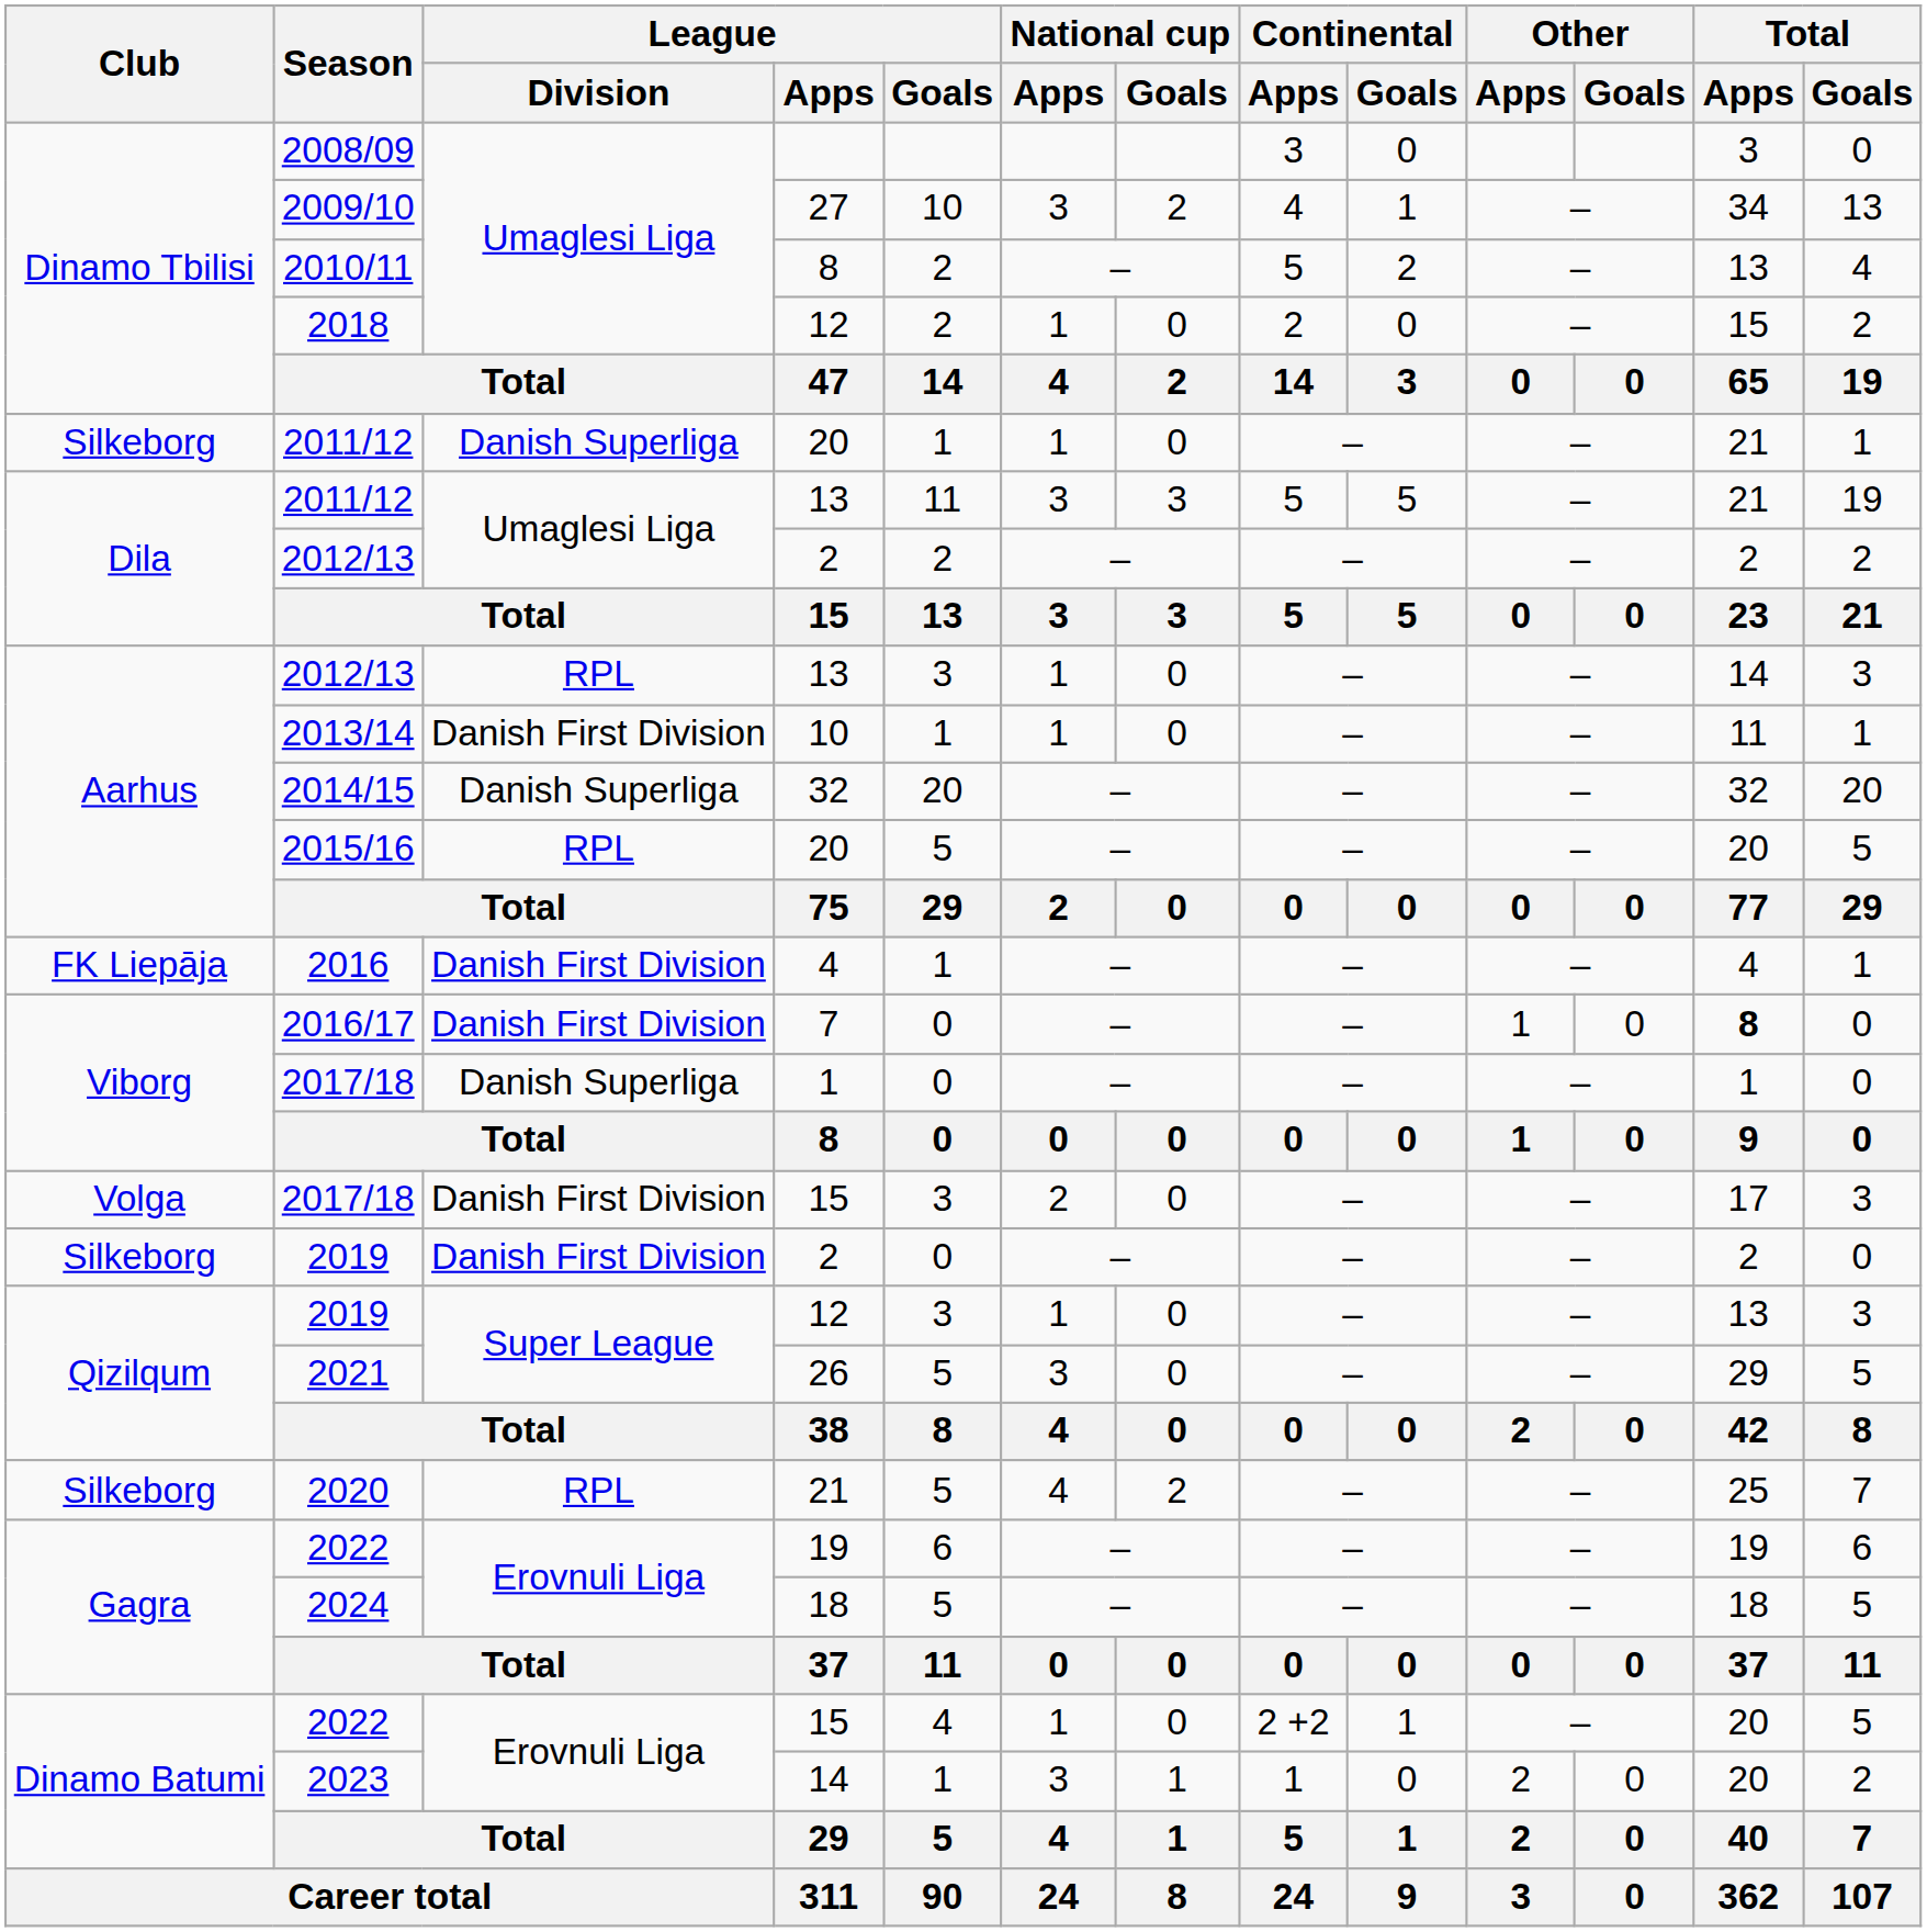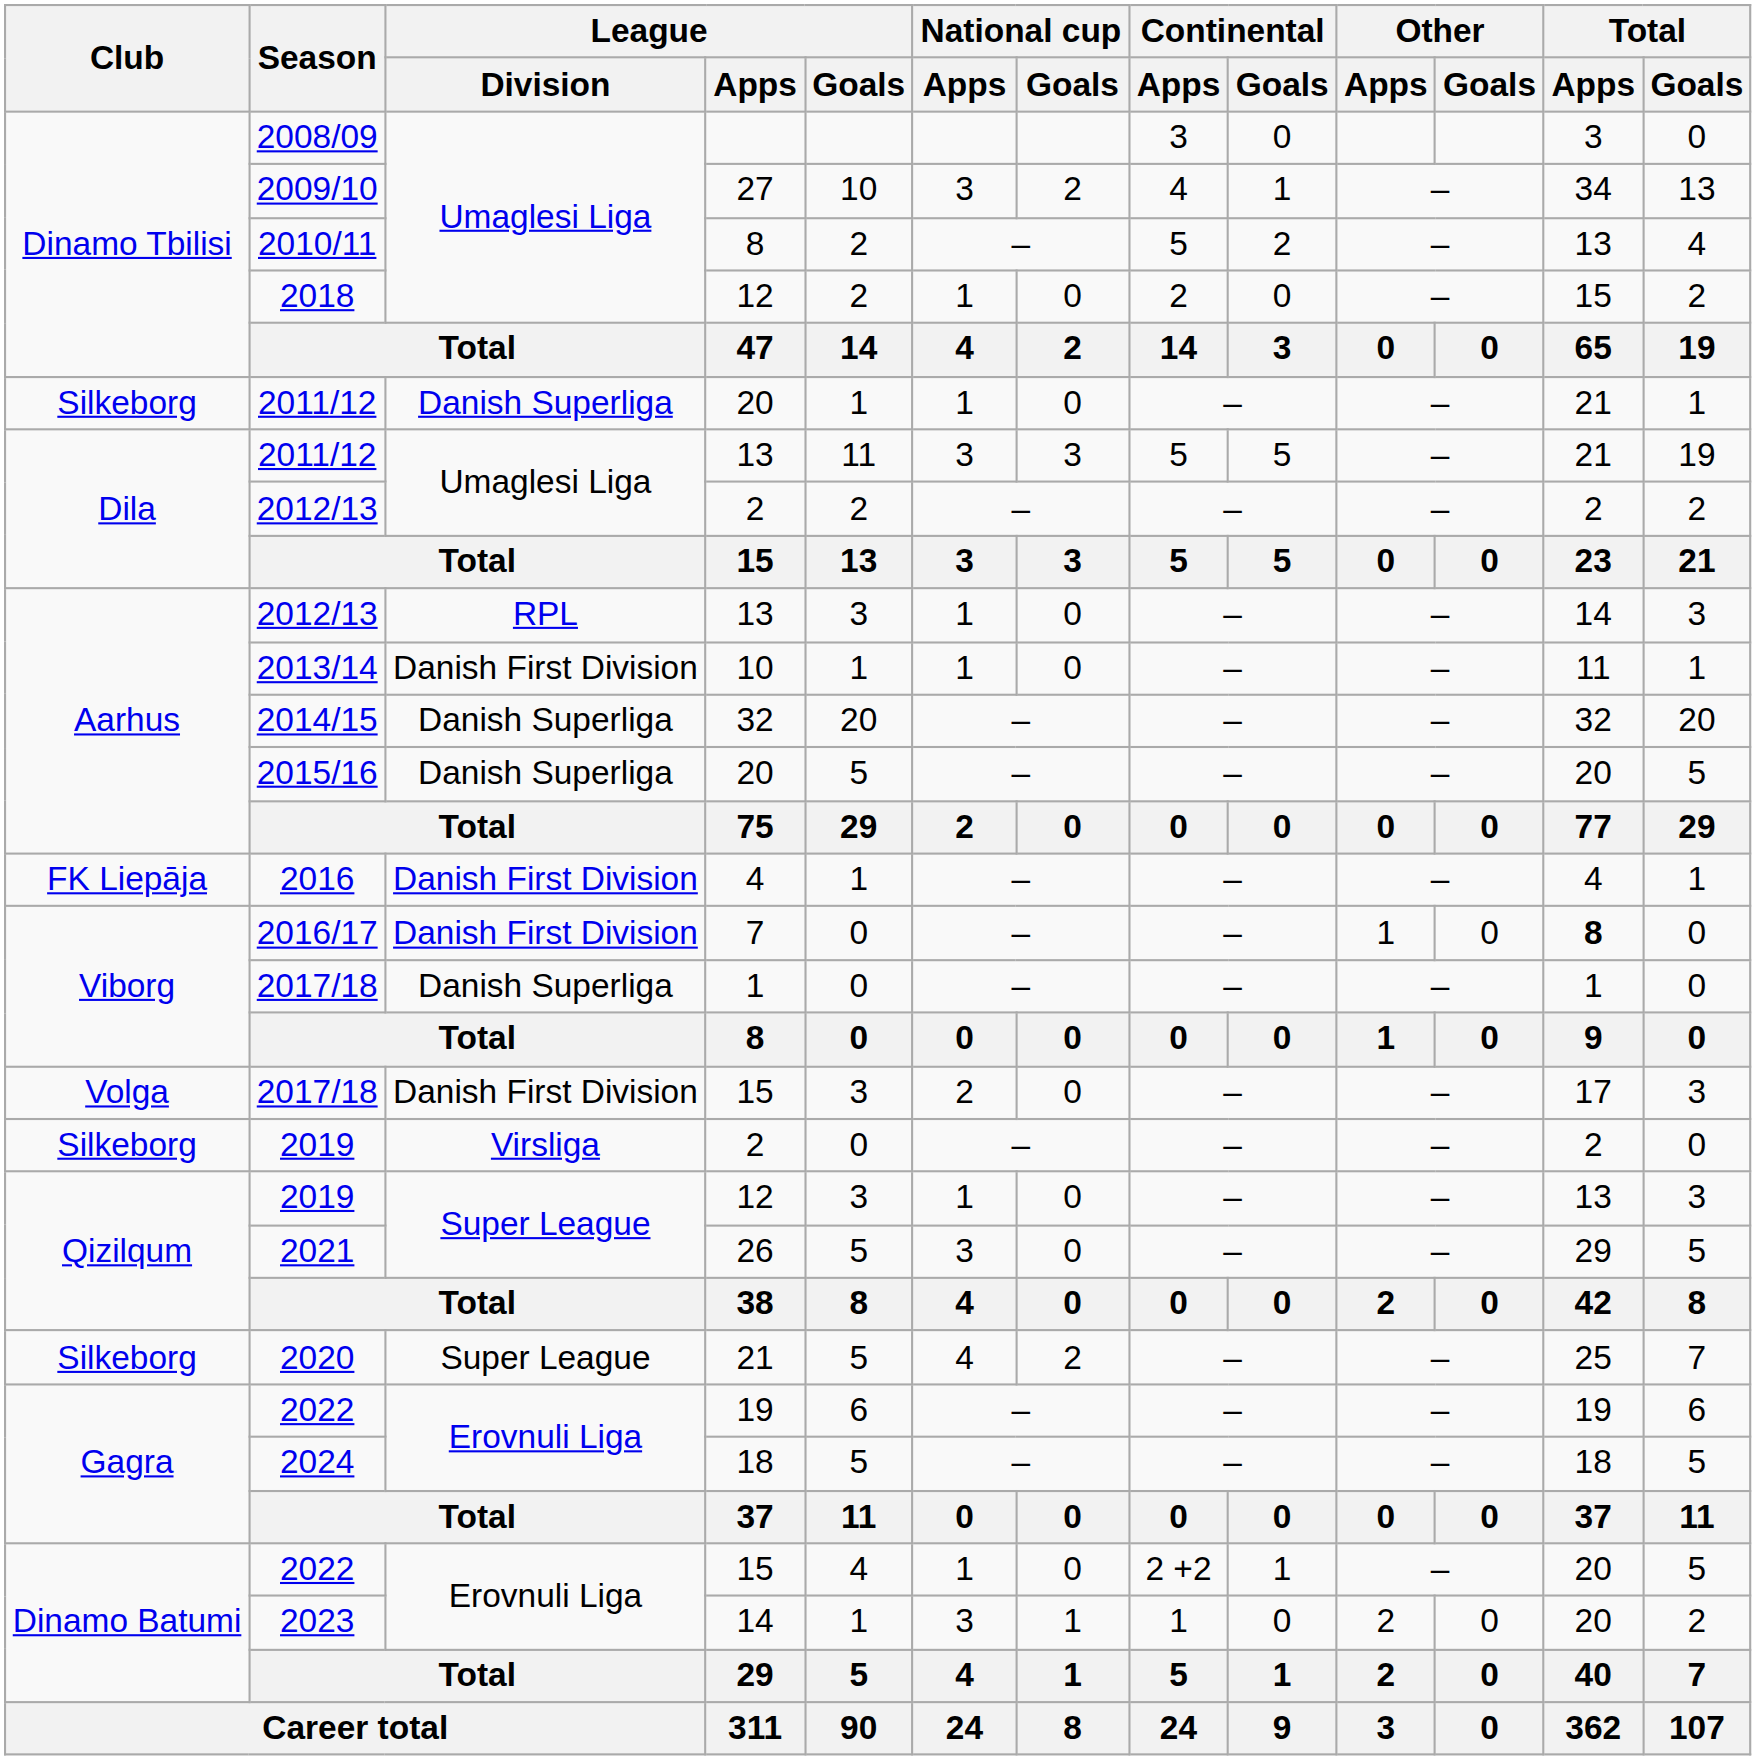 <table class="wikitable" style="text-align:center">
 <tr>
 <th rowspan="2">Club</th>
 <th rowspan="2">Season</th>
 <th colspan="3">League</th>
 <th colspan="2">National cup</th>
 <th colspan="2">Continental</th>
 <th colspan="2">Other</th>
 <th colspan="2">Total</th>
 </tr>
 <tr>
 <th>Division</th>
 <th>Apps</th>
 <th>Goals</th>
 <th>Apps</th>
 <th>Goals</th>
 <th>Apps</th>
 <th>Goals</th>
 <th>Apps</th>
 <th>Goals</th>
 <th>Apps</th>
 <th>Goals</th>
 </tr>
 <tr>
 <td rowspan="5"><a href='#'>Dinamo Tbilisi</a></td>
 <td><a href='#'>2008/09</a></td>
 <td rowspan="4"><a href='#'>Umaglesi Liga</a></td>
 <td></td>
 <td></td>
 <td></td>
 <td></td>
 <td>3</td>
 <td>0</td>
 <td></td>
 <td></td>
 <td>3</td>
 <td>0</td>
 </tr>
 <tr>
 <td><a href='#'>2009/10</a></td>
 <td>27</td>
 <td>10</td>
 <td>3</td>
 <td>2</td>
 <td>4</td>
 <td>1</td>
 <td colspan="2">–</td>
 <td>34</td>
 <td>13</td>
 </tr>
 <tr>
 <td><a href='#'>2010/11</a></td>
 <td>8</td>
 <td>2</td>
 <td colspan="2">–</td>
 <td>5</td>
 <td>2</td>
 <td colspan="2">–</td>
 <td>13</td>
 <td>4</td>
 </tr>
 <tr>
 <td><a href='#'>2018</a></td>
 <td>12</td>
 <td>2</td>
 <td>1</td>
 <td>0</td>
 <td>2</td>
 <td>0</td>
 <td colspan="2">–</td>
 <td>15</td>
 <td>2</td>
 </tr>
 <tr>
 <th colspan="2">Total</th>
 <th>47</th>
 <th>14</th>
 <th>4</th>
 <th>2</th>
 <th>14</th>
 <th>3</th>
 <th>0</th>
 <th>0</th>
 <th>65</th>
 <th>19</th>
 </tr>
 <tr>
 <td><a href='#'>Silkeborg</a></td>
 <td><a href='#'>2011/12</a></td>
 <td><a href='#'>Danish Superliga</a></td>
 <td>20</td>
 <td>1</td>
 <td>1</td>
 <td>0</td>
 <td colspan="2">–</td>
 <td colspan="2">–</td>
 <td>21</td>
 <td>1</td>
 </tr>
 <tr>
 <td rowspan="3"><a href='#'>Dila</a></td>
 <td><a href='#'>2011/12</a></td>
 <td rowspan="2">Umaglesi Liga</td>
 <td>13</td>
 <td>11</td>
 <td>3</td>
 <td>3</td>
 <td>5</td>
 <td>5</td>
 <td colspan="2">–</td>
 <td>21</td>
 <td>19</td>
 </tr>
 <tr>
 <td><a href='#'>2012/13</a></td>
 <td>2</td>
 <td>2</td>
 <td colspan="2">–</td>
 <td colspan="2">–</td>
 <td colspan="2">–</td>
 <td>2</td>
 <td>2</td>
 </tr>
 <tr>
 <th colspan="2">Total</th>
 <th>15</th>
 <th>13</th>
 <th>3</th>
 <th>3</th>
 <th>5</th>
 <th>5</th>
 <th>0</th>
 <th>0</th>
 <th>23</th>
 <th>21</th>
 </tr>
 <tr>
 <td rowspan="5"><a href='#'>Aarhus</a></td>
 <td><a href='#'>2012/13</a></td>
 <td><a href='#'>RPL</a></td>
 <td>13</td>
 <td>3</td>
 <td>1</td>
 <td>0</td>
 <td colspan="2">–</td>
 <td colspan="2">–</td>
 <td>14</td>
 <td>3</td>
 </tr>
 <tr>
 <td><a href='#'>2013/14</a></td>
 <td>Danish First Division</td>
 <td>10</td>
 <td>1</td>
 <td>1</td>
 <td>0</td>
 <td colspan="2">–</td>
 <td colspan="2">–</td>
 <td>11</td>
 <td>1</td>
 </tr>
 <tr>
 <td><a href='#'>2014/15</a></td>
 <td>Danish Superliga</td>
 <td>32</td>
 <td>20</td>
 <td colspan="2">–</td>
 <td colspan="2">–</td>
 <td colspan="2">–</td>
 <td>32</td>
 <td>20</td>
 </tr>
 <tr>
 <td><a href='#'>2015/16</a></td>
-<td><a href='#'>RPL</a></td>
+<td>Danish Superliga</td>
 <td>20</td>
 <td>5</td>
 <td colspan="2">–</td>
 <td colspan="2">–</td>
 <td colspan="2">–</td>
 <td>20</td>
 <td>5</td>
 </tr>
 <tr>
 <th colspan="2">Total</th>
 <th>75</th>
 <th>29</th>
 <th>2</th>
 <th>0</th>
 <th>0</th>
 <th>0</th>
 <th>0</th>
 <th>0</th>
 <th>77</th>
 <th>29</th>
 </tr>
 <tr>
 <td><a href='#'>FK Liepāja</a></td>
 <td><a href='#'>2016</a></td>
 <td><a href='#'>Danish First Division</a></td>
 <td>4</td>
 <td>1</td>
 <td colspan="2">–</td>
 <td colspan="2">–</td>
 <td colspan="2">–</td>
 <td>4</td>
 <td>1</td>
 </tr>
 <tr>
 <td rowspan="3"><a href='#'>Viborg</a></td>
 <td><a href='#'>2016/17</a></td>
 <td><a href='#'>Danish First Division</a></td>
 <td>7</td>
 <td>0</td>
 <td colspan="2">–</td>
 <td colspan="2">–</td>
 <td>1</td>
 <td>0</td>
 <td><strong>8</strong></td>
 <td>0</td>
 </tr>
 <tr>
 <td><a href='#'>2017/18</a></td>
 <td>Danish Superliga</td>
 <td>1</td>
 <td>0</td>
 <td colspan="2">–</td>
 <td colspan="2">–</td>
 <td colspan="2">–</td>
 <td>1</td>
 <td>0</td>
 </tr>
 <tr>
 <th colspan="2">Total</th>
 <th>8</th>
 <th>0</th>
 <th>0</th>
 <th>0</th>
 <th>0</th>
 <th>0</th>
 <th>1</th>
 <th>0</th>
 <th>9</th>
 <th>0</th>
 </tr>
 <tr>
 <td><a href='#'>Volga</a></td>
 <td><a href='#'>2017/18</a></td>
 <td>Danish First Division</td>
 <td>15</td>
 <td>3</td>
 <td>2</td>
 <td>0</td>
 <td colspan="2">–</td>
 <td colspan="2">–</td>
 <td>17</td>
 <td>3</td>
 </tr>
 <tr>
 <td><a href='#'>Silkeborg</a></td>
 <td><a href='#'>2019</a></td>
-<td><a href='#'>Danish First Division</a></td>
+<td><a href='#'>Virsliga</a></td>
 <td>2</td>
 <td>0</td>
 <td colspan="2">–</td>
 <td colspan="2">–</td>
 <td colspan="2">–</td>
 <td>2</td>
 <td>0</td>
 </tr>
 <tr>
 <td rowspan="3"><a href='#'>Qizilqum</a></td>
 <td><a href='#'>2019</a></td>
 <td rowspan="2"><a href='#'>Super League</a></td>
 <td>12</td>
 <td>3</td>
 <td>1</td>
 <td>0</td>
 <td colspan="2">–</td>
 <td colspan="2">–</td>
 <td>13</td>
 <td>3</td>
 </tr>
 <tr>
 <td><a href='#'>2021</a></td>
 <td>26</td>
 <td>5</td>
 <td>3</td>
 <td>0</td>
 <td colspan="2">–</td>
 <td colspan="2">–</td>
 <td>29</td>
 <td>5</td>
 </tr>
 <tr>
 <th colspan="2">Total</th>
 <th>38</th>
 <th>8</th>
 <th>4</th>
 <th>0</th>
 <th>0</th>
 <th>0</th>
 <th>2</th>
 <th>0</th>
 <th>42</th>
 <th>8</th>
 </tr>
 <tr>
 <td><a href='#'>Silkeborg</a></td>
 <td><a href='#'>2020</a></td>
-<td><a href='#'>RPL</a></td>
+<td>Super League</td>
 <td>21</td>
 <td>5</td>
 <td>4</td>
 <td>2</td>
 <td colspan="2">–</td>
 <td colspan="2">–</td>
 <td>25</td>
 <td>7</td>
 </tr>
 <tr>
 <td rowspan="3"><a href='#'>Gagra</a></td>
 <td><a href='#'>2022</a></td>
 <td rowspan="2"><a href='#'>Erovnuli Liga</a></td>
 <td>19</td>
 <td>6</td>
 <td colspan="2">–</td>
 <td colspan="2">–</td>
 <td colspan="2">–</td>
 <td>19</td>
 <td>6</td>
 </tr>
 <tr>
 <td><a href='#'>2024</a></td>
 <td>18</td>
 <td>5</td>
 <td colspan="2">–</td>
 <td colspan="2">–</td>
 <td colspan="2">–</td>
 <td>18</td>
 <td>5</td>
 </tr>
 <tr>
 <th colspan="2">Total</th>
 <th>37</th>
 <th>11</th>
 <th>0</th>
 <th>0</th>
 <th>0</th>
 <th>0</th>
 <th>0</th>
 <th>0</th>
 <th>37</th>
 <th>11</th>
 </tr>
 <tr>
 <td rowspan="3"><a href='#'>Dinamo Batumi</a></td>
 <td><a href='#'>2022</a></td>
 <td rowspan="2">Erovnuli Liga</td>
 <td>15</td>
 <td>4</td>
 <td>1</td>
 <td>0</td>
 <td>2 +2</td>
 <td>1</td>
 <td colspan="2">–</td>
 <td>20</td>
 <td>5</td>
 </tr>
 <tr>
 <td><a href='#'>2023</a></td>
 <td>14</td>
 <td>1</td>
 <td>3</td>
 <td>1</td>
 <td>1</td>
 <td>0</td>
 <td>2</td>
 <td>0</td>
 <td>20</td>
 <td>2</td>
 </tr>
 <tr>
 <th colspan="2">Total</th>
 <th>29</th>
 <th>5</th>
 <th>4</th>
 <th>1</th>
 <th>5</th>
 <th>1</th>
 <th>2</th>
 <th>0</th>
 <th>40</th>
 <th>7</th>
 </tr>
 <tr>
 <th colspan="3">Career total</th>
 <th>311</th>
 <th>90</th>
 <th>24</th>
 <th>8</th>
 <th>24</th>
 <th>9</th>
 <th>3</th>
 <th>0</th>
 <th>362</th>
 <th>107</th>
 </tr>
 </table>
